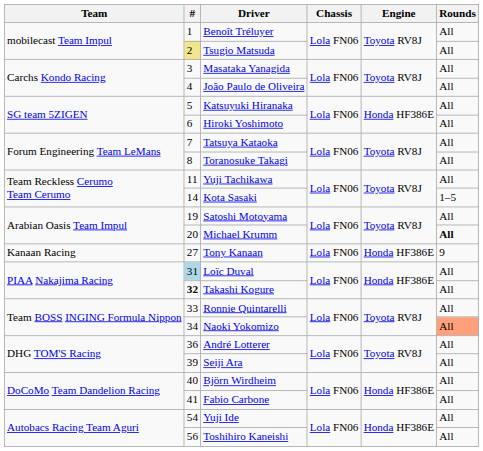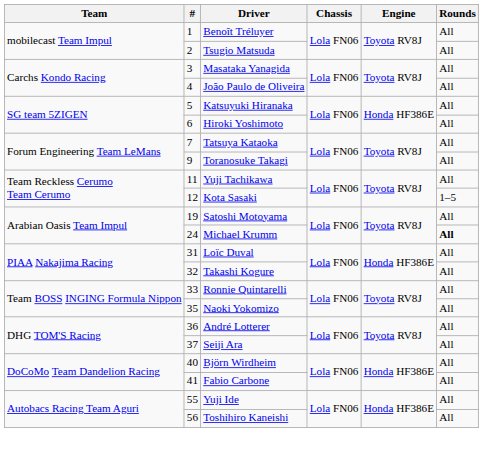 <table class="wikitable" style="font-size:85%">
 <tr>
 <th>Team</th>
 <th>#</th>
 <th>Driver</th>
 <th>Chassis</th>
 <th>Engine</th>
 <th>Rounds</th>
 </tr>
 <tr>
 <td rowspan="2">mobilecast <a href='#'>Team Impul</a></td>
 <td>1</td>
 <td> <a href='#'>Benoît Tréluyer</a></td>
 <td rowspan="2"><a href='#'>Lola</a> FN06</td>
 <td rowspan="2"><a href='#'>Toyota</a> RV8J</td>
 <td>All</td>
 </tr>
 <tr>
-<td style="background: khaki;">2</td>
+<td>2</td>
 <td> <a href='#'>Tsugio Matsuda</a></td>
 <td>All</td>
 </tr>
 <tr>
 <td rowspan="2">Carchs <a href='#'>Kondo Racing</a></td>
 <td>3</td>
 <td> <a href='#'>Masataka Yanagida</a></td>
 <td rowspan="2"><a href='#'>Lola</a> FN06</td>
 <td rowspan="2"><a href='#'>Toyota</a> RV8J</td>
 <td>All</td>
 </tr>
 <tr>
 <td>4</td>
 <td> <a href='#'>João Paulo de Oliveira</a></td>
 <td>All</td>
 </tr>
 <tr>
 <td rowspan="2"><a href='#'>SG team 5ZIGEN</a></td>
 <td>5</td>
 <td> <a href='#'>Katsuyuki Hiranaka</a></td>
 <td rowspan="2"><a href='#'>Lola</a> FN06</td>
 <td rowspan="2"><a href='#'>Honda</a> HF386E</td>
 <td>All</td>
 </tr>
 <tr>
 <td>6</td>
 <td> <a href='#'>Hiroki Yoshimoto</a></td>
 <td>All</td>
 </tr>
 <tr>
 <td rowspan="2">Forum Engineering <a href='#'>Team LeMans</a></td>
 <td>7</td>
 <td> <a href='#'>Tatsuya Kataoka</a></td>
 <td rowspan="2"><a href='#'>Lola</a> FN06</td>
 <td rowspan="2"><a href='#'>Toyota</a> RV8J</td>
 <td>All</td>
 </tr>
 <tr>
-<td>8</td>
+<td>9</td>
 <td> <a href='#'>Toranosuke Takagi</a></td>
 <td>All</td>
 </tr>
 <tr>
 <td rowspan="2">Team Reckless <a href='#'>Cerumo</a><br><a href='#'>Team Cerumo</a></td>
 <td>11</td>
 <td> <a href='#'>Yuji Tachikawa</a></td>
 <td rowspan="2"><a href='#'>Lola</a> FN06</td>
 <td rowspan="2"><a href='#'>Toyota</a> RV8J</td>
 <td>All</td>
 </tr>
 <tr>
-<td>14</td>
+<td>12</td>
 <td> <a href='#'>Kota Sasaki</a></td>
 <td>1–5</td>
 </tr>
 <tr>
 <td rowspan="2">Arabian Oasis <a href='#'>Team Impul</a></td>
 <td>19</td>
 <td> <a href='#'>Satoshi Motoyama</a></td>
 <td rowspan="2"><a href='#'>Lola</a> FN06</td>
 <td rowspan="2"><a href='#'>Toyota</a> RV8J</td>
 <td>All</td>
 </tr>
 <tr>
-<td>20</td>
+<td>24</td>
 <td> <a href='#'>Michael Krumm</a></td>
 <td><strong>All</strong></td>
 </tr>
 <tr>
-<td>Kanaan Racing</td>
-<td>27</td>
-<td> <a href='#'>Tony Kanaan</a></td>
-<td><a href='#'>Lola</a> FN06</td>
-<td><a href='#'>Honda</a> HF386E</td>
-<td>9</td>
-</tr>
-<tr>
 <td rowspan="2"><a href='#'>PIAA</a> <a href='#'>Nakajima Racing</a></td>
-<td style="background: lightblue;">31</td>
+<td>31</td>
 <td> <a href='#'>Loïc Duval</a></td>
 <td rowspan="2"><a href='#'>Lola</a> FN06</td>
 <td rowspan="2"><a href='#'>Honda</a> HF386E</td>
 <td>All</td>
 </tr>
 <tr>
-<td><strong>32</strong></td>
+<td>32</td>
 <td> <a href='#'>Takashi Kogure</a></td>
 <td>All</td>
 </tr>
 <tr>
 <td rowspan="2">Team <a href='#'>BOSS</a> <a href='#'>INGING Formula Nippon</a></td>
 <td>33</td>
 <td> <a href='#'>Ronnie Quintarelli</a></td>
 <td rowspan="2"><a href='#'>Lola</a> FN06</td>
 <td rowspan="2"><a href='#'>Toyota</a> RV8J</td>
 <td>All</td>
 </tr>
 <tr>
-<td>34</td>
+<td>35</td>
 <td> <a href='#'>Naoki Yokomizo</a></td>
-<td style="background: lightsalmon;">All</td>
+<td>All</td>
 </tr>
 <tr>
 <td rowspan="2">DHG <a href='#'>TOM'S Racing</a></td>
 <td>36</td>
 <td> <a href='#'>André Lotterer</a></td>
 <td rowspan="2"><a href='#'>Lola</a> FN06</td>
 <td rowspan="2"><a href='#'>Toyota</a> RV8J</td>
 <td>All</td>
 </tr>
 <tr>
-<td>39</td>
+<td>37</td>
 <td> <a href='#'>Seiji Ara</a></td>
 <td>All</td>
 </tr>
 <tr>
 <td rowspan="2"><a href='#'>DoCoMo</a> <a href='#'>Team Dandelion Racing</a></td>
 <td>40</td>
 <td> <a href='#'>Björn Wirdheim</a></td>
 <td rowspan="2"><a href='#'>Lola</a> FN06</td>
 <td rowspan="2"><a href='#'>Honda</a> HF386E</td>
 <td>All</td>
 </tr>
 <tr>
 <td>41</td>
 <td> <a href='#'>Fabio Carbone</a></td>
 <td>All</td>
 </tr>
 <tr>
 <td rowspan="2"><a href='#'>Autobacs Racing Team Aguri</a></td>
-<td>54</td>
+<td>55</td>
 <td> <a href='#'>Yuji Ide</a></td>
 <td rowspan="2"><a href='#'>Lola</a> FN06</td>
 <td rowspan="2"><a href='#'>Honda</a> HF386E</td>
 <td>All</td>
 </tr>
 <tr>
 <td>56</td>
 <td> <a href='#'>Toshihiro Kaneishi</a></td>
 <td>All</td>
 </tr>
 </table>
